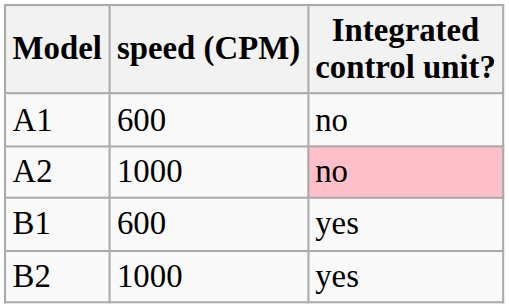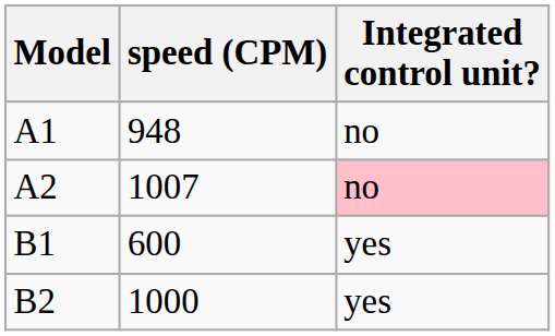 <table class="wikitable">
 <tr>
 <th>Model</th>
 <th>speed (CPM)</th>
 <th>Integrated<br>control unit?</th>
 </tr>
 <tr>
 <td>A1</td>
-<td>600</td>
+<td>948</td>
 <td>no</td>
 </tr>
 <tr>
 <td>A2</td>
-<td>1000</td>
+<td>1007</td>
 <td style="background: pink;">no</td>
 </tr>
 <tr>
 <td>B1</td>
 <td>600</td>
 <td>yes</td>
 </tr>
 <tr>
 <td>B2</td>
 <td>1000</td>
 <td>yes</td>
 </tr>
 </table>
